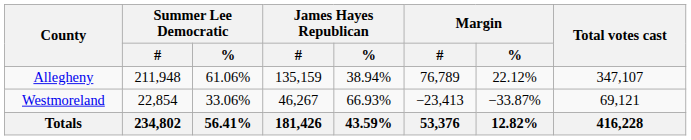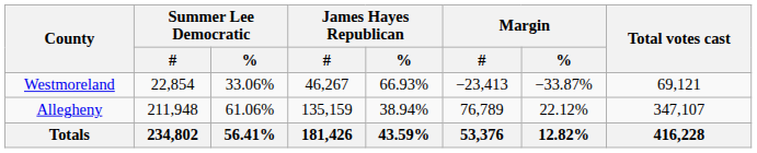 <table width="60%"  class="wikitable sortable" style="text-align:center">
 <tr>
 <th rowspan="2">County</th>
 <th style="text-align:center;" colspan="2">Summer Lee<br>Democratic</th>
 <th style="text-align:center;" colspan="2">James Hayes<br>Republican</th>
 <th style="text-align:center;" colspan="2">Margin</th>
 <th rowspan="2" style="text-align:center;">Total votes cast</th>
 </tr>
 <tr>
 <th style="text-align:center;" data-sort-type="number">#</th>
 <th style="text-align:center;" data-sort-type="number">%</th>
 <th style="text-align:center;" data-sort-type="number">#</th>
 <th style="text-align:center;" data-sort-type="number">%</th>
 <th style="text-align:center;" data-sort-type="number">#</th>
 <th style="text-align:center;" data-sort-type="number">%</th>
 </tr>
 <tr style="text-align:center;">
+<td><a href='#'>Westmoreland</a></td>
+<td>22,854</td>
+<td>33.06%</td>
+<td>46,267</td>
+<td>66.93%</td>
+<td>−23,413</td>
+<td>−33.87%</td>
+<td>69,121</td>
+</tr>
+<tr style="text-align:center;">
 <td><a href='#'>Allegheny</a></td>
 <td>211,948</td>
 <td>61.06%</td>
 <td>135,159</td>
 <td>38.94%</td>
 <td>76,789</td>
 <td>22.12%</td>
 <td>347,107</td>
-</tr>
-<tr style="text-align:center;">
-<td><a href='#'>Westmoreland</a></td>
-<td>22,854</td>
-<td>33.06%</td>
-<td>46,267</td>
-<td>66.93%</td>
-<td>−23,413</td>
-<td>−33.87%</td>
-<td>69,121</td>
 </tr>
 <tr style="text-align:center;">
 <th>Totals</th>
 <th>234,802</th>
 <th>56.41%</th>
 <th>181,426</th>
 <th>43.59%</th>
 <th>53,376</th>
 <th>12.82%</th>
 <th>416,228</th>
 </tr>
 </table>
